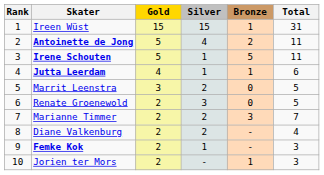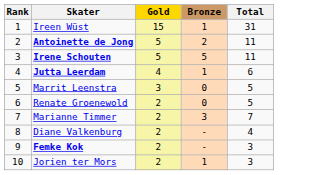 <table class="wikitable sortable" border="1" style="text-align:center; font-size:100%;">
 <tr>
 <th>Rank</th>
 <th style="width:15:em;">Skater</th>
 <td style="background:gold; width:4.5em; font-weight:bold;">Gold</td>
-<td style="background:silver; width:4.5em; font-weight:bold;">Silver</td>
 <td style="background:#cc9966; width:4.5em; font-weight:bold;">Bronze</td>
 <th style="width:4.5em;">Total</th>
 </tr>
 <tr align="center">
 <td>1</td>
 <td align="left"><a href='#'>Ireen Wüst</a></td>
 <td bgcolor="#F7F6A8">15</td>
-<td bgcolor="#DCE5E5">15</td>
 <td bgcolor="#FFDAB9">1</td>
 <td>31</td>
 </tr>
 <tr align="center">
 <td>2</td>
 <td align="left"><strong><a href='#'>Antoinette de Jong</a></strong></td>
 <td bgcolor="#F7F6A8">5</td>
-<td bgcolor="#DCE5E5">4</td>
 <td bgcolor="#FFDAB9">2</td>
 <td>11</td>
 </tr>
 <tr align="center">
 <td>3</td>
 <td align="left"><strong><a href='#'>Irene Schouten</a></strong></td>
 <td bgcolor="#F7F6A8">5</td>
-<td bgcolor="#DCE5E5">1</td>
 <td bgcolor="#FFDAB9">5</td>
 <td>11</td>
 </tr>
 <tr align="center">
 <td>4</td>
 <td align="left"><strong><a href='#'>Jutta Leerdam</a></strong></td>
 <td bgcolor="#F7F6A8">4</td>
-<td bgcolor="#DCE5E5">1</td>
 <td bgcolor="#FFDAB9">1</td>
 <td>6</td>
 </tr>
 <tr align="center">
 <td>5</td>
 <td align="left"><a href='#'>Marrit Leenstra</a></td>
 <td bgcolor="#F7F6A8">3</td>
-<td bgcolor="#DCE5E5">2</td>
 <td bgcolor="#FFDAB9">0</td>
 <td>5</td>
 </tr>
 <tr align="center">
 <td>6</td>
 <td align="left"><a href='#'>Renate Groenewold</a></td>
 <td bgcolor="#F7F6A8">2</td>
-<td bgcolor="#DCE5E5">3</td>
 <td bgcolor="#FFDAB9">0</td>
 <td>5</td>
 </tr>
 <tr align="center">
 <td>7</td>
 <td align="left"><a href='#'>Marianne Timmer</a></td>
 <td bgcolor="#F7F6A8">2</td>
-<td bgcolor="#DCE5E5">2</td>
 <td bgcolor="#FFDAB9">3</td>
 <td>7</td>
 </tr>
 <tr align="center">
 <td>8</td>
 <td align="left"><a href='#'>Diane Valkenburg</a></td>
 <td bgcolor="#F7F6A8">2</td>
-<td bgcolor="#DCE5E5">2</td>
 <td bgcolor="#FFDAB9">-</td>
 <td>4</td>
 </tr>
 <tr align="center">
 <td>9</td>
 <td align="left"><strong><a href='#'>Femke Kok</a></strong></td>
 <td bgcolor="#F7F6A8">2</td>
-<td bgcolor="#DCE5E5">1</td>
 <td bgcolor="#FFDAB9">-</td>
 <td>3</td>
 </tr>
 <tr align="center">
 <td>10</td>
 <td align="left"><a href='#'>Jorien ter Mors</a></td>
 <td bgcolor="#F7F6A8">2</td>
-<td bgcolor="#DCE5E5">-</td>
 <td bgcolor="#FFDAB9">1</td>
 <td>3</td>
 </tr>
 </table>
